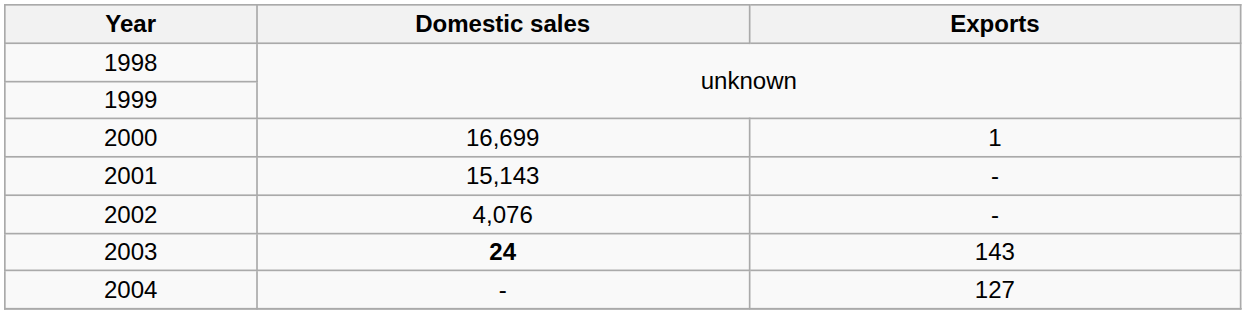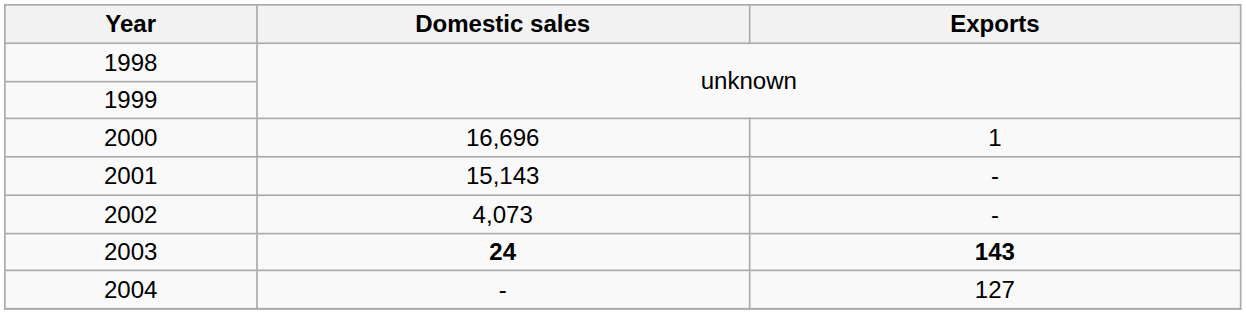 <table class="wikitable" style="font-size:90%; text-align:center">
 <tr>
 <th style="width:10em">Year</th>
 <th style="width:20em">Domestic sales</th>
 <th style="width:20em">Exports</th>
 </tr>
 <tr>
 <td>1998</td>
 <td align="center" rowspan=2 colspan=2>unknown</td>
 </tr>
 <tr>
 <td>1999</td>
 </tr>
 <tr q>
 <td>2000</td>
-<td>16,699</td>
+<td>16,696</td>
 <td>1</td>
 </tr>
 <tr>
 <td>2001</td>
 <td>15,143</td>
 <td>-</td>
 </tr>
 <tr>
 <td>2002</td>
-<td>4,076</td>
+<td>4,073</td>
 <td>-</td>
 </tr>
 <tr>
 <td>2003</td>
 <td><strong>24</strong></td>
-<td>143</td>
+<td><strong>143</strong></td>
 </tr>
 <tr>
 <td>2004</td>
 <td>-</td>
 <td>127</td>
 </tr>
 <tr>
 </tr>
 </table>
